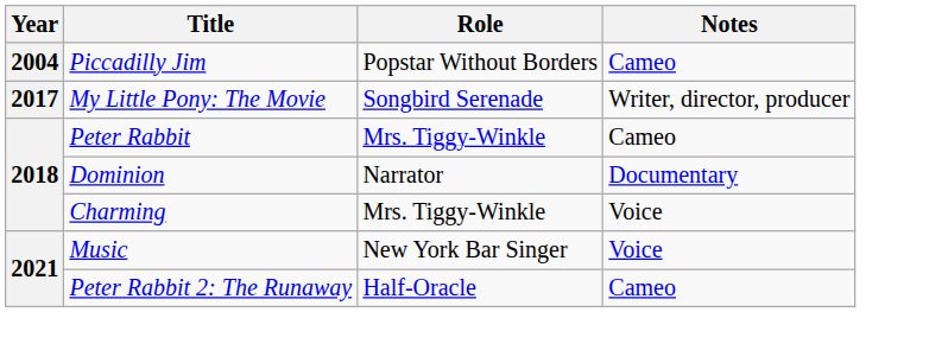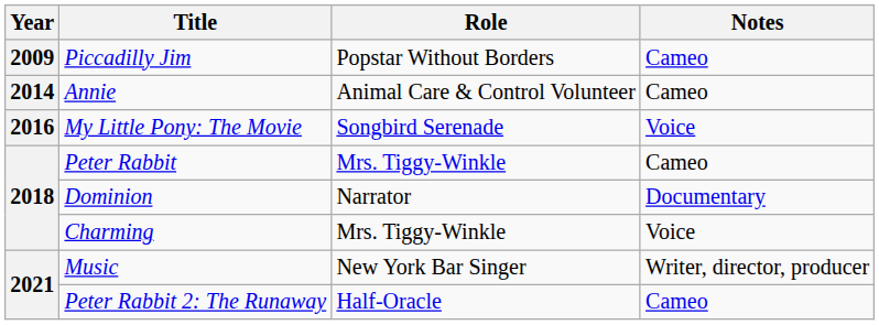 <table class="wikitable sortable">
 <tr>
 <th scope="col">Year</th>
 <th scope="col">Title</th>
 <th scope="col">Role</th>
 <th scope="col" class="unsortable">Notes</th>
 </tr>
 <tr>
-<th scope="row">2004</th>
+<th scope="row">2009</th>
 <td><em><a href='#'>Piccadilly Jim</a></em></td>
 <td>Popstar Without Borders</td>
 <td><a href='#'>Cameo</a></td>
 </tr>
 <tr>
-<th scope="row">2017</th>
+<th scope="row">2014</th>
+<td><em><a href='#'>Annie</a></em></td>
+<td>Animal Care & Control Volunteer</td>
+<td>Cameo</td>
+</tr>
+<tr>
+<th scope="row">2016</th>
 <td><em><a href='#'>My Little Pony: The Movie</a></em></td>
 <td><a href='#'>Songbird Serenade</a></td>
-<td>Writer, director, producer</td>
+<td><a href='#'>Voice</a></td>
 </tr>
 <tr>
 <th scope="row" rowspan="3">2018</th>
 <td><em><a href='#'>Peter Rabbit</a></em></td>
 <td><a href='#'>Mrs. Tiggy-Winkle</a></td>
 <td>Cameo</td>
 </tr>
 <tr>
 <td><em><a href='#'>Dominion</a></em></td>
 <td>Narrator</td>
 <td><a href='#'>Documentary</a></td>
 </tr>
 <tr>
 <td><em><a href='#'>Charming</a></em></td>
 <td>Mrs. Tiggy-Winkle</td>
 <td>Voice</td>
 </tr>
 <tr>
 <th scope="row" rowspan="2">2021</th>
 <td><em><a href='#'>Music</a></em></td>
 <td>New York Bar Singer</td>
-<td><a href='#'>Voice</a></td>
+<td>Writer, director, producer</td>
 </tr>
 <tr>
 <td><em><a href='#'>Peter Rabbit 2: The Runaway</a></em></td>
 <td><a href='#'>Half-Oracle</a></td>
 <td><a href='#'>Cameo</a></td>
 </tr>
 </table>
